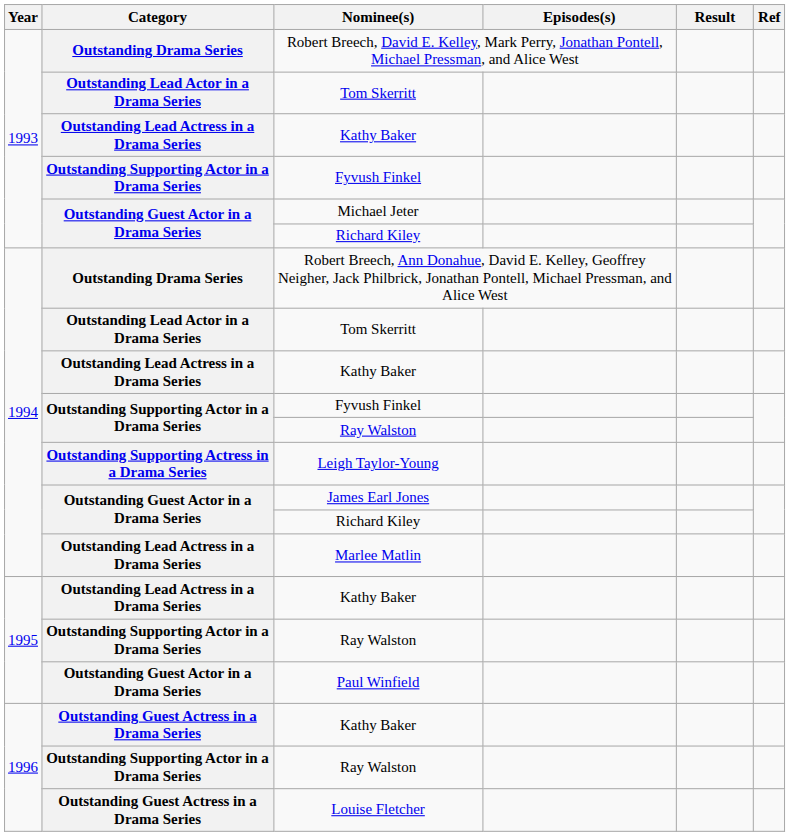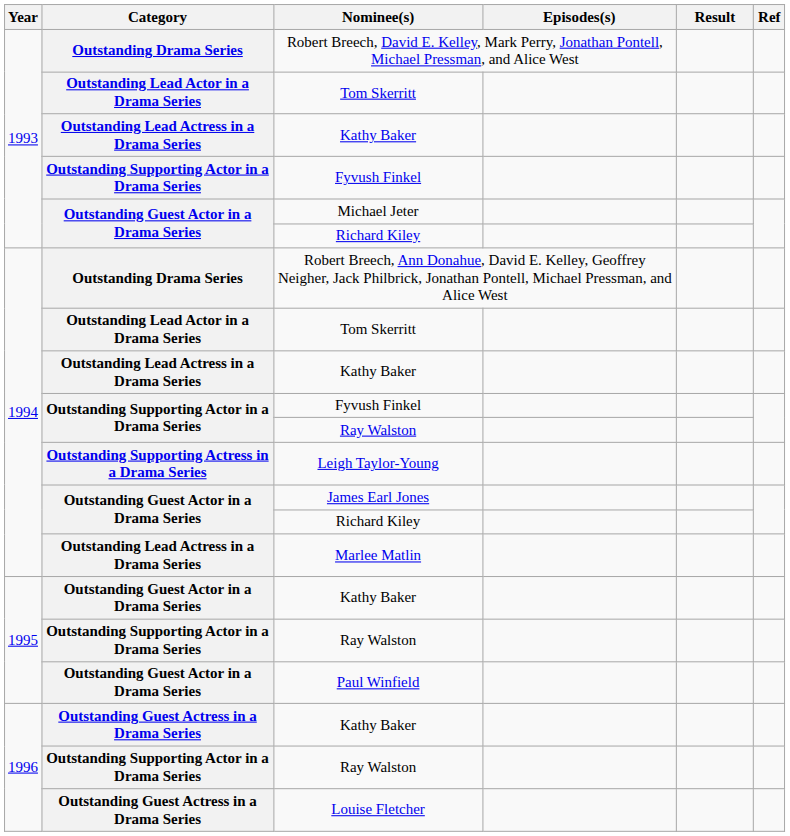 <table class="wikitable plainrowheaders" style="font-size: 90%; text-align:center" width=85%>
 <tr>
 <th scope="col" width="4%">Year</th>
 <th scope="col" width="30%">Category</th>
 <th scope="col" width="27%">Nominee(s)</th>
 <th scope="col" width="25%">Episodes(s)</th>
 <th scope="col" width="10%">Result</th>
 <th scope="col" width="4%">Ref</th>
 </tr>
 <tr>
 <td rowspan="6"><a href='#'>1993</a></td>
 <th scope="row" style="text-align:center"><a href='#'>Outstanding Drama Series</a></th>
 <td colspan="2">Robert Breech, <a href='#'>David E. Kelley</a>, Mark Perry, <a href='#'>Jonathan Pontell</a>, <a href='#'>Michael Pressman</a>, and Alice West</td>
 <td></td>
 <td></td>
 </tr>
 <tr>
 <th scope="row" style="text-align:center"><a href='#'>Outstanding Lead Actor in a Drama Series</a></th>
 <td><a href='#'>Tom Skerritt</a> </td>
 <td></td>
 <td></td>
 <td></td>
 </tr>
 <tr>
 <th scope="row" style="text-align:center"><a href='#'>Outstanding Lead Actress in a Drama Series</a></th>
 <td><a href='#'>Kathy Baker</a> </td>
 <td></td>
 <td></td>
 <td></td>
 </tr>
 <tr>
 <th scope="row" style="text-align:center"><a href='#'>Outstanding Supporting Actor in a Drama Series</a></th>
 <td><a href='#'>Fyvush Finkel</a> </td>
 <td></td>
 <td></td>
 <td></td>
 </tr>
 <tr>
 <th scope="row" style="text-align:center" rowspan="2"><a href='#'>Outstanding Guest Actor in a Drama Series</a></th>
 <td>Michael Jeter </td>
 <td></td>
 <td></td>
 <td rowspan="2"></td>
 </tr>
 <tr>
 <td><a href='#'>Richard Kiley</a> </td>
 <td></td>
 <td></td>
 </tr>
 <tr>
 <td rowspan="9"><a href='#'>1994</a></td>
 <th scope="row" style="text-align:center">Outstanding Drama Series</th>
 <td colspan="2">Robert Breech, <a href='#'>Ann Donahue</a>, David E. Kelley, Geoffrey Neigher, Jack Philbrick, Jonathan Pontell, Michael Pressman, and Alice West</td>
 <td></td>
 <td></td>
 </tr>
 <tr>
 <th scope="row" style="text-align:center">Outstanding Lead Actor in a Drama Series</th>
 <td>Tom Skerritt </td>
 <td></td>
 <td></td>
 <td></td>
 </tr>
 <tr>
 <th scope="row" style="text-align:center">Outstanding Lead Actress in a Drama Series</th>
 <td>Kathy Baker </td>
 <td></td>
 <td></td>
 <td></td>
 </tr>
 <tr>
 <th scope="row" style="text-align:center" rowspan="2">Outstanding Supporting Actor in a Drama Series</th>
 <td>Fyvush Finkel </td>
 <td></td>
 <td></td>
 <td rowspan="2"></td>
 </tr>
 <tr>
 <td><a href='#'>Ray Walston</a> </td>
 <td></td>
 <td></td>
 </tr>
 <tr>
 <th scope="row" style="text-align:center"><a href='#'>Outstanding Supporting Actress in a Drama Series</a></th>
 <td><a href='#'>Leigh Taylor-Young</a> </td>
 <td></td>
 <td></td>
 <td></td>
 </tr>
 <tr>
 <th scope="row" style="text-align:center" rowspan="2">Outstanding Guest Actor in a Drama Series</th>
 <td><a href='#'>James Earl Jones</a> </td>
 <td></td>
 <td></td>
 <td rowspan="2"></td>
 </tr>
 <tr>
 <td>Richard Kiley </td>
 <td></td>
 <td></td>
 </tr>
 <tr>
 <th scope="row" style="text-align:center">Outstanding Lead Actress in a Drama Series</th>
 <td><a href='#'>Marlee Matlin</a> </td>
 <td></td>
 <td></td>
 <td></td>
 </tr>
 <tr>
 <td rowspan="3"><a href='#'>1995</a></td>
-<th scope="row" style="text-align:center">Outstanding Lead Actress in a Drama Series</th>
+<th scope="row" style="text-align:center">Outstanding Guest Actor in a Drama Series</th>
 <td>Kathy Baker </td>
 <td></td>
 <td></td>
 <td></td>
 </tr>
 <tr>
 <th scope="row" style="text-align:center">Outstanding Supporting Actor in a Drama Series</th>
 <td>Ray Walston </td>
 <td></td>
 <td></td>
 <td></td>
 </tr>
 <tr>
 <th scope="row" style="text-align:center">Outstanding Guest Actor in a Drama Series</th>
 <td><a href='#'>Paul Winfield</a> </td>
 <td></td>
 <td></td>
 <td></td>
 </tr>
 <tr>
 <td rowspan="3"><a href='#'>1996</a></td>
 <th scope="row" style="text-align:center"><a href='#'>Outstanding Guest Actress in a Drama Series</a></th>
 <td>Kathy Baker </td>
 <td></td>
 <td></td>
 <td></td>
 </tr>
 <tr>
 <th scope="row" style="text-align:center">Outstanding Supporting Actor in a Drama Series</th>
 <td>Ray Walston </td>
 <td></td>
 <td></td>
 <td></td>
 </tr>
 <tr>
 <th scope="row" style="text-align:center">Outstanding Guest Actress in a Drama Series</th>
 <td><a href='#'>Louise Fletcher</a> </td>
 <td></td>
 <td></td>
 <td></td>
 </tr>
 </table>
